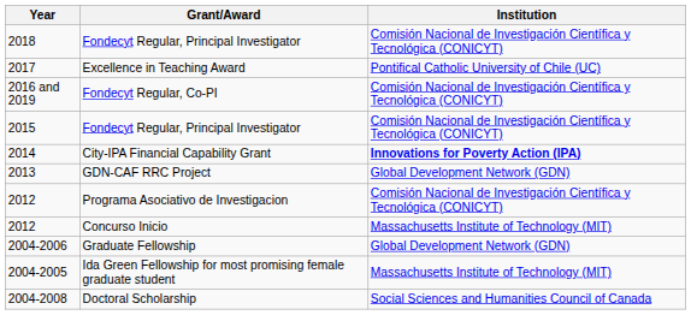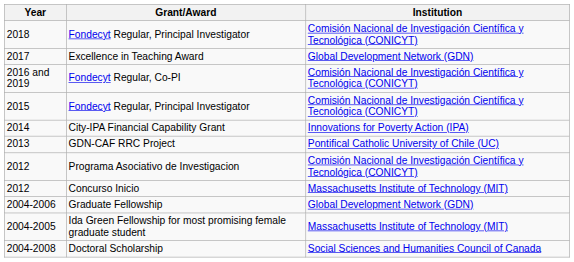 <table class="wikitable" style="margin-left: auto; margin-right: auto; border: none;">
 <tr>
 <th>Year</th>
 <th>Grant/Award</th>
 <th>Institution</th>
 </tr>
 <tr>
 <td>2018</td>
 <td><a href='#'>Fondecyt</a> Regular, Principal Investigator</td>
 <td><a href='#'>Comisión Nacional de Investigación Científica y Tecnológica (CONICYT)</a></td>
 </tr>
 <tr>
 <td>2017</td>
 <td>Excellence in Teaching Award</td>
-<td><a href='#'>Pontifical Catholic University of Chile (UC)</a></td>
+<td><a href='#'>Global Development Network (GDN)</a></td>
 </tr>
 <tr>
 <td>2016 and 2019</td>
 <td><a href='#'>Fondecyt</a> Regular, Co-PI</td>
 <td><a href='#'>Comisión Nacional de Investigación Científica y Tecnológica (CONICYT)</a></td>
 </tr>
 <tr>
 <td>2015</td>
 <td><a href='#'>Fondecyt</a> Regular, Principal Investigator</td>
 <td><a href='#'>Comisión Nacional de Investigación Científica y Tecnológica (CONICYT)</a></td>
 </tr>
 <tr>
 <td>2014</td>
 <td>City-IPA Financial Capability Grant</td>
-<td><strong><a href='#'>Innovations for Poverty Action (IPA)</a></strong></td>
+<td><a href='#'>Innovations for Poverty Action (IPA)</a></td>
 </tr>
 <tr>
 <td>2013</td>
 <td>GDN-CAF RRC Project</td>
-<td><a href='#'>Global Development Network (GDN)</a></td>
+<td><a href='#'>Pontifical Catholic University of Chile (UC)</a></td>
 </tr>
 <tr>
 <td>2012</td>
 <td>Programa Asociativo de Investigacion</td>
 <td><a href='#'>Comisión Nacional de Investigación Científica y Tecnológica (CONICYT)</a></td>
 </tr>
 <tr>
 <td>2012</td>
 <td>Concurso Inicio</td>
 <td><a href='#'>Massachusetts Institute of Technology (MIT)</a></td>
 </tr>
 <tr>
 <td>2004-2006</td>
 <td>Graduate Fellowship</td>
 <td><a href='#'>Global Development Network (GDN)</a></td>
 </tr>
 <tr>
 <td>2004-2005</td>
 <td>Ida Green Fellowship for most promising female graduate student</td>
 <td><a href='#'>Massachusetts Institute of Technology (MIT)</a></td>
 </tr>
 <tr>
 <td>2004-2008</td>
 <td>Doctoral Scholarship</td>
 <td><a href='#'>Social Sciences and Humanities Council of Canada</a></td>
 </tr>
 </table>
